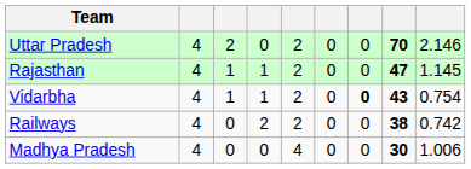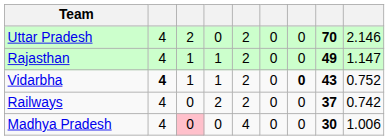 <table class="wikitable" style="text-align:center">
 <tr>
 <th style="width:160px">Team</th>
 <th style="width:25px"></th>
 <th style="width:25px"></th>
 <th style="width:25px"></th>
 <th style="width:25px"></th>
 <th style="width:25px"></th>
 <th style="width:25px"></th>
 <th style="width:25px"></th>
 <th style="width:25px;"></th>
 </tr>
 <tr style="background:#cfc;">
 <td style="text-align:left"><a href='#'>Uttar Pradesh</a></td>
 <td>4</td>
 <td>2</td>
 <td>0</td>
 <td>2</td>
 <td>0</td>
 <td>0</td>
 <td><strong>70</strong></td>
 <td>2.146</td>
 </tr>
 <tr style="background:#cfc;">
 <td style="text-align:left"><a href='#'>Rajasthan</a></td>
 <td>4</td>
 <td>1</td>
 <td>1</td>
 <td>2</td>
 <td>0</td>
 <td>0</td>
-<td><strong>47</strong></td>
-<td>1.145</td>
+<td><strong>49</strong></td>
+<td>1.147</td>
 </tr>
 <tr>
 <td style="text-align:left"><a href='#'>Vidarbha</a></td>
-<td>4</td>
+<td><strong>4</strong></td>
 <td>1</td>
 <td>1</td>
 <td>2</td>
 <td>0</td>
 <td><strong>0</strong></td>
 <td><strong>43</strong></td>
-<td>0.754</td>
+<td>0.752</td>
 </tr>
 <tr>
 <td style="text-align:left"><a href='#'>Railways</a></td>
 <td>4</td>
 <td>0</td>
 <td>2</td>
 <td>2</td>
 <td>0</td>
 <td>0</td>
-<td><strong>38</strong></td>
+<td><strong>37</strong></td>
 <td>0.742</td>
 </tr>
 <tr>
 <td style="text-align:left"><a href='#'>Madhya Pradesh</a></td>
 <td>4</td>
-<td>0</td>
+<td style="background: pink;">0</td>
 <td>0</td>
 <td>4</td>
 <td>0</td>
 <td>0</td>
 <td><strong>30</strong></td>
 <td>1.006</td>
 </tr>
 </table>
